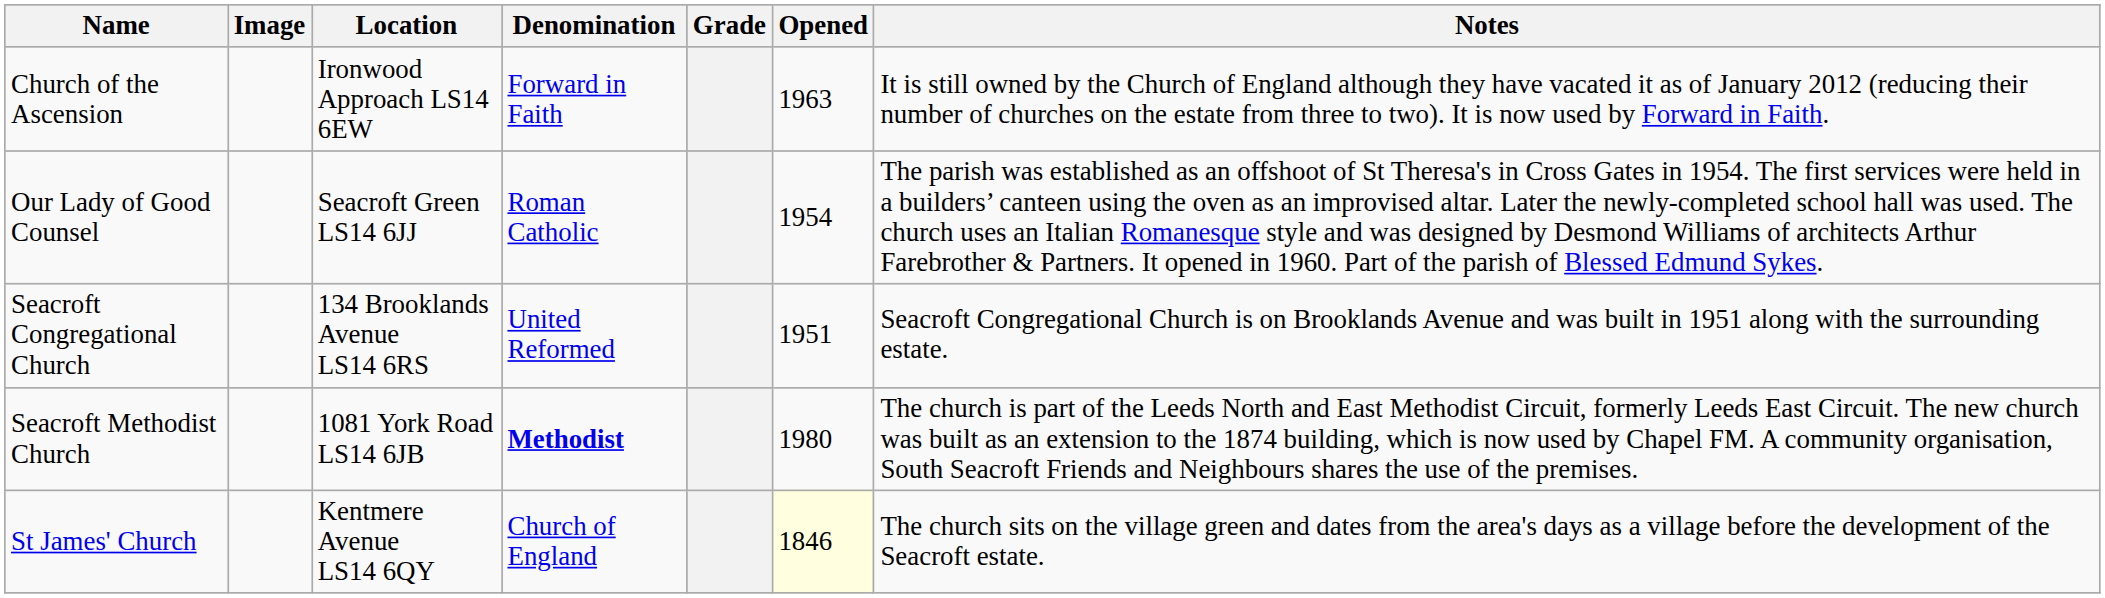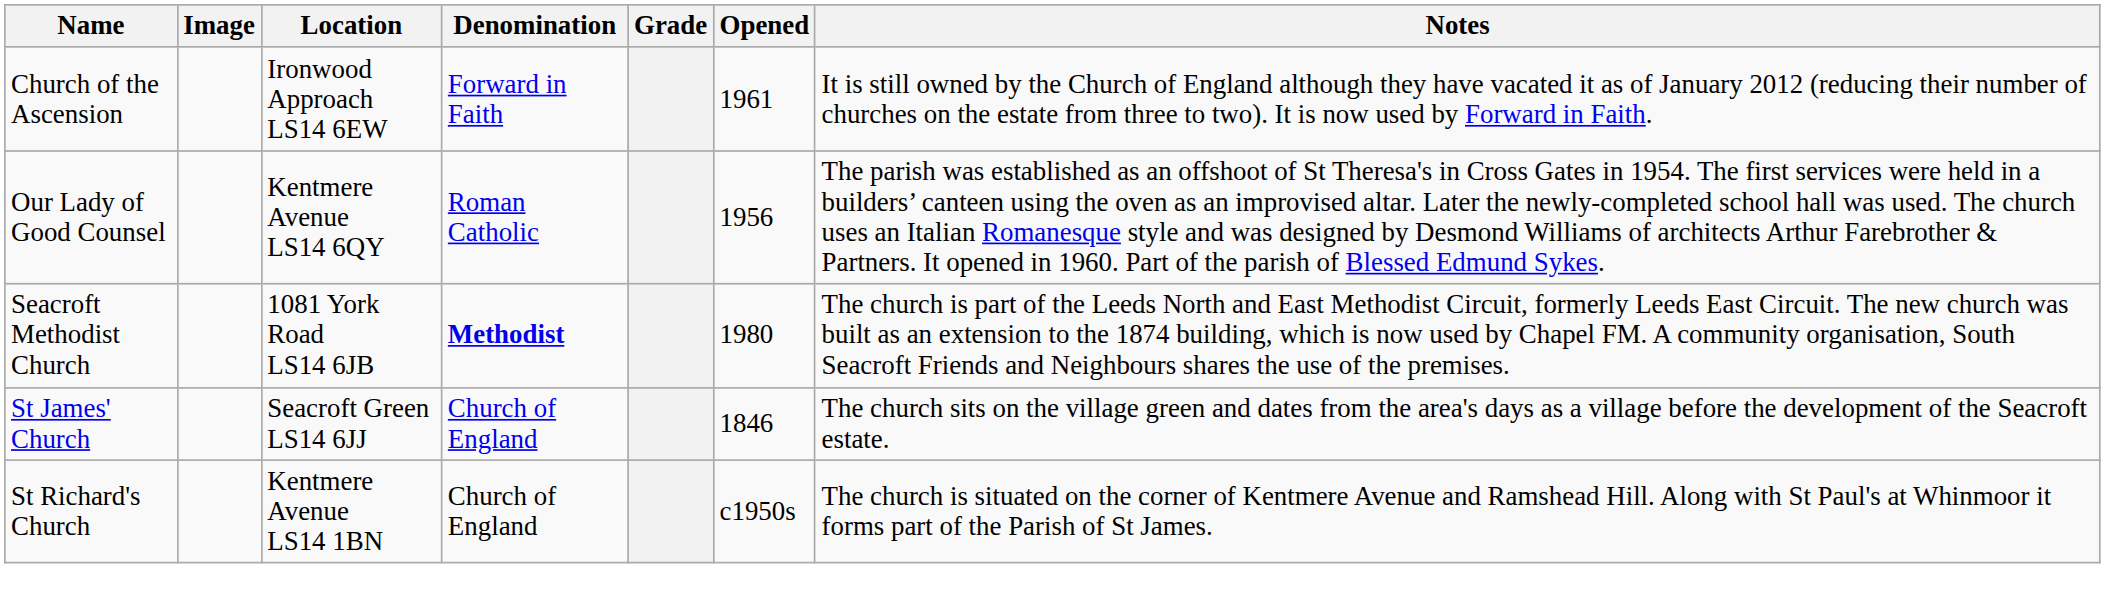 <table class="wikitable sortable">
 <tr>
 <th>Name</th>
 <th class="unsortable">Image</th>
 <th>Location</th>
 <th>Denomination</th>
 <th>Grade</th>
 <th>Opened</th>
 <th class="unsortable">Notes</th>
 </tr>
 <tr>
 <td>Church of the Ascension</td>
 <td></td>
 <td>Ironwood Approach LS14 6EW</td>
 <td><a href='#'>Forward in Faith</a></td>
 <th></th>
-<td>1963</td>
+<td>1961</td>
 <td>It is still owned by the Church of England although they have vacated it as of January 2012 (reducing their number of churches on the estate from three to two). It is now used by <a href='#'>Forward in Faith</a>.</td>
 </tr>
 <tr>
 <td>Our Lady of Good Counsel</td>
 <td></td>
-<td>Seacroft Green<br>LS14 6JJ</td>
+<td>Kentmere Avenue<br>LS14 6QY</td>
 <td><a href='#'>Roman Catholic</a></td>
 <th></th>
-<td>1954</td>
+<td>1956</td>
 <td>The parish was established as an offshoot of St Theresa's in Cross Gates in 1954. The first services were held in a builders’ canteen using the oven as an improvised altar. Later the newly-completed school hall was used. The church uses an Italian <a href='#'>Romanesque</a> style and was designed by Desmond Williams of architects Arthur Farebrother & Partners. It opened in 1960. Part of the parish of <a href='#'>Blessed Edmund Sykes</a>.</td>
-</tr>
-<tr>
-<td>Seacroft Congregational Church</td>
-<td></td>
-<td>134 Brooklands Avenue<br>LS14 6RS</td>
-<td><a href='#'>United Reformed</a></td>
-<th></th>
-<td>1951</td>
-<td>Seacroft Congregational Church is on Brooklands Avenue and was built in 1951 along with the surrounding estate.</td>
 </tr>
 <tr>
 <td>Seacroft Methodist Church </td>
 <td></td>
 <td>1081 York Road<br>LS14 6JB</td>
 <td><strong><a href='#'>Methodist</a></strong></td>
 <th></th>
 <td>1980</td>
 <td>The church is part of the Leeds North and East Methodist Circuit, formerly Leeds East Circuit. The new church was built as an extension to the 1874 building, which is now used by Chapel FM. A community organisation, South Seacroft Friends and Neighbours shares the use of the premises.</td>
 </tr>
 <tr>
 <td><a href='#'>St James' Church</a></td>
 <td></td>
-<td>Kentmere Avenue<br>LS14 6QY</td>
+<td>Seacroft Green<br>LS14 6JJ</td>
 <td><a href='#'>Church of England</a></td>
 <th></th>
-<td style="background: lightyellow;">1846</td>
+<td>1846</td>
 <td>The church sits on the village green and dates from the area's days as a village before the development of the Seacroft estate.</td>
 </tr>
+<tr>
+<td>St Richard's Church</td>
+<td></td>
+<td>Kentmere Avenue<br>LS14 1BN</td>
+<td>Church of England</td>
+<th></th>
+<td>c1950s</td>
+<td>The church is situated on the corner of Kentmere Avenue and Ramshead Hill. Along with St Paul's at Whinmoor it forms part of the Parish of St James.</td>
+</tr>
 </table>
